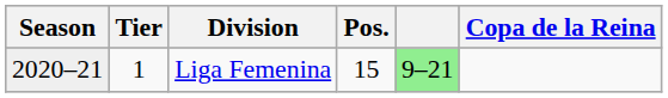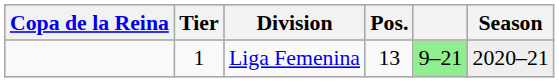 <table class="wikitable" style="font-size:85%; text-align:center">
 <tr>
-<th>Season</th>
+<th><a href='#'>Copa de la Reina</a></th>
 <th>Tier</th>
 <th>Division</th>
 <th>Pos.</th>
 <th></th>
-<th><a href='#'>Copa de la Reina</a></th>
+<th>Season</th>
 </tr>
 <tr>
-<td bgcolor=#efefef>2020–21</td>
+<td></td>
 <td>1</td>
 <td align=left><a href='#'>Liga Femenina</a></td>
-<td>15</td>
+<td>13</td>
 <td style="background: lightgreen;">9–21</td>
-<td></td>
+<td bgcolor=#efefef>2020–21</td>
 </tr>
 </table>
